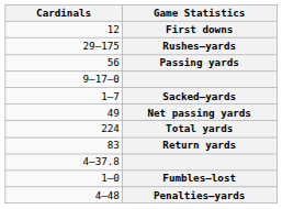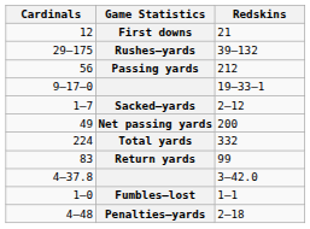 <table class="wikitable" style="margin: 1em auto 1em auto">
 <tr>
 <th style="width:30%;">Cardinals</th>
 <th style="width:40%;">Game Statistics</th>
+<th style="width:30%;">Redskins</th>
 </tr>
 <tr>
 <td style="text-align:right;">12</td>
 <th>First downs</th>
+<td>21</td>
 </tr>
 <tr>
 <td style="text-align:right;">29–175</td>
 <th>Rushes–yards</th>
+<td>39–132</td>
 </tr>
 <tr>
 <td style="text-align:right;">56</td>
 <th>Passing yards</th>
+<td>212</td>
 </tr>
 <tr>
 <td style="text-align:right;">9–17–0</td>
 <th></th>
+<td>19–33–1</td>
 </tr>
 <tr>
 <td style="text-align:right;">1–7</td>
 <th>Sacked–yards</th>
+<td>2–12</td>
 </tr>
 <tr>
 <td style="text-align:right;">49</td>
 <th>Net passing yards</th>
+<td>200</td>
 </tr>
 <tr>
 <td style="text-align:right;">224</td>
 <th>Total yards</th>
+<td>332</td>
 </tr>
 <tr>
 <td style="text-align:right;">83</td>
 <th>Return yards</th>
+<td>99</td>
 </tr>
 <tr>
 <td style="text-align:right;">4–37.8</td>
 <th></th>
+<td>3–42.0</td>
 </tr>
 <tr>
 <td style="text-align:right;">1–0</td>
 <th>Fumbles–lost</th>
+<td>1–1</td>
 </tr>
 <tr>
 <td style="text-align:right;">4–48</td>
 <th>Penalties–yards</th>
+<td>2–18</td>
 </tr>
 </table>
